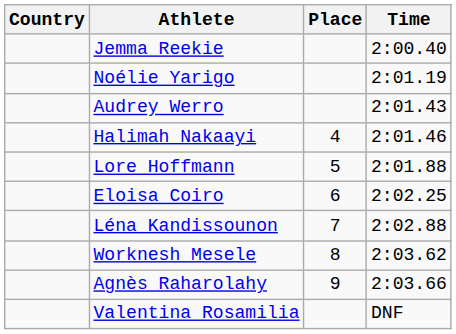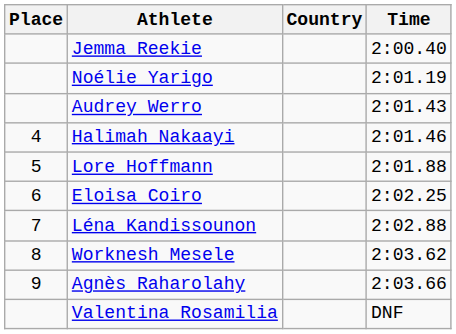 <table class="wikitable">
 <tr>
+<th>Place</th>
+<th>Athlete</th>
 <th>Country</th>
-<th>Athlete</th>
-<th>Place</th>
 <th>Time</th>
 </tr>
 <tr>
+<td align=center></td>
+<td><a href='#'>Jemma Reekie</a></td>
 <td></td>
-<td><a href='#'>Jemma Reekie</a></td>
-<td align=center></td>
 <td>2:00.40</td>
 </tr>
 <tr>
+<td align=center></td>
+<td><a href='#'>Noélie Yarigo</a></td>
 <td></td>
-<td><a href='#'>Noélie Yarigo</a></td>
-<td align=center></td>
 <td>2:01.19</td>
 </tr>
 <tr>
+<td align=center></td>
+<td><a href='#'>Audrey Werro</a></td>
 <td></td>
-<td><a href='#'>Audrey Werro</a></td>
-<td align=center></td>
 <td>2:01.43</td>
 </tr>
 <tr>
+<td align=center>4</td>
+<td><a href='#'>Halimah Nakaayi</a></td>
 <td></td>
-<td><a href='#'>Halimah Nakaayi</a></td>
-<td align=center>4</td>
 <td>2:01.46</td>
 </tr>
 <tr>
+<td align=center>5</td>
+<td><a href='#'>Lore Hoffmann</a></td>
 <td></td>
-<td><a href='#'>Lore Hoffmann</a></td>
-<td align=center>5</td>
 <td>2:01.88</td>
 </tr>
 <tr>
+<td align=center>6</td>
+<td><a href='#'>Eloisa Coiro</a></td>
 <td></td>
-<td><a href='#'>Eloisa Coiro</a></td>
-<td align=center>6</td>
 <td>2:02.25</td>
 </tr>
 <tr>
+<td align=center>7</td>
+<td><a href='#'>Léna Kandissounon</a></td>
 <td></td>
-<td><a href='#'>Léna Kandissounon</a></td>
-<td align=center>7</td>
 <td>2:02.88</td>
 </tr>
 <tr>
+<td align=center>8</td>
+<td><a href='#'>Worknesh Mesele</a></td>
 <td></td>
-<td><a href='#'>Worknesh Mesele</a></td>
-<td align=center>8</td>
 <td>2:03.62</td>
 </tr>
 <tr>
+<td align=center>9</td>
+<td><a href='#'>Agnès Raharolahy</a></td>
 <td></td>
-<td><a href='#'>Agnès Raharolahy</a></td>
-<td align=center>9</td>
 <td>2:03.66</td>
 </tr>
 <tr>
+<td align=center></td>
+<td><a href='#'>Valentina Rosamilia</a></td>
 <td></td>
-<td><a href='#'>Valentina Rosamilia</a></td>
-<td align=center></td>
 <td>DNF</td>
 </tr>
 </table>
